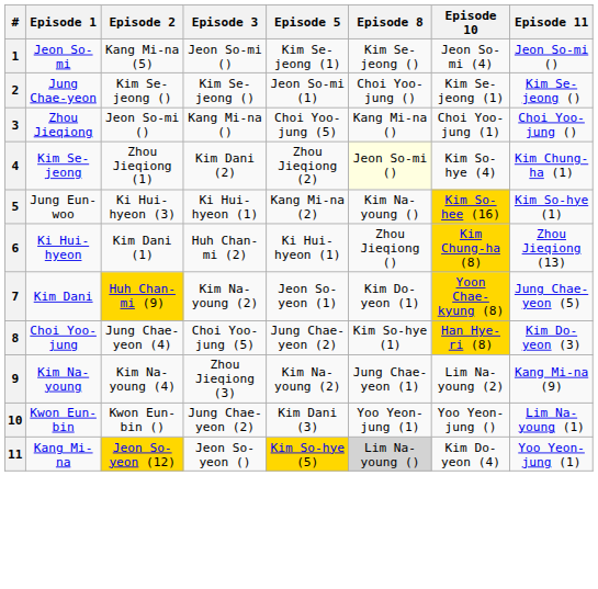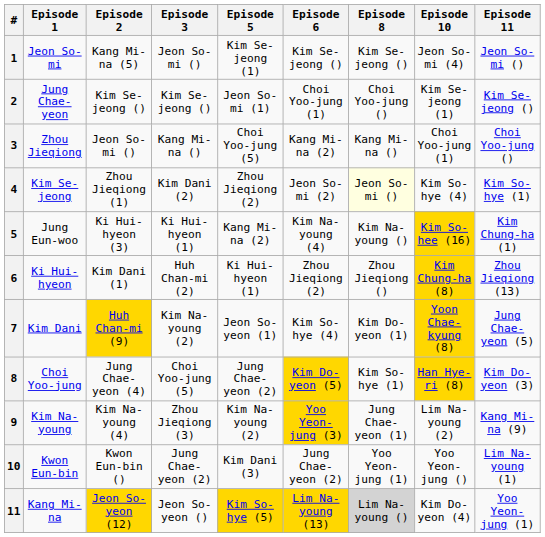 <table class="wikitable mw-collapsible" style="width:100%; text-align:center">
 <tr>
 <th scope="col">#</th>
 <th scope="col">Episode 1</th>
 <th scope="col">Episode 2</th>
 <th scope="col">Episode 3</th>
 <th scope="col">Episode 5</th>
+<th scope="col">Episode 6</th>
 <th scope="col">Episode 8</th>
 <th scope="col">Episode 10</th>
 <th scope="col">Episode 11</th>
 </tr>
 <tr>
 <th scope="row">1</th>
 <td><a href='#'>Jeon So-mi</a></td>
 <td>Kang Mi-na (5)</td>
 <td>Jeon So-mi ()</td>
 <td>Kim Se-jeong (1)</td>
 <td>Kim Se-jeong ()</td>
+<td>Kim Se-jeong ()</td>
 <td>Jeon So-mi (4)</td>
 <td><a href='#'>Jeon So-mi</a> ()</td>
 </tr>
 <tr>
 <th scope="row">2</th>
 <td><a href='#'>Jung Chae-yeon</a></td>
 <td>Kim Se-jeong ()</td>
 <td>Kim Se-jeong ()</td>
 <td>Jeon So-mi (1)</td>
+<td>Choi Yoo-jung (1)</td>
 <td>Choi Yoo-jung ()</td>
 <td>Kim Se-jeong (1)</td>
 <td><a href='#'>Kim Se-jeong</a> ()</td>
 </tr>
 <tr>
 <th scope="row">3</th>
 <td><a href='#'>Zhou Jieqiong</a></td>
 <td>Jeon So-mi ()</td>
 <td>Kang Mi-na ()</td>
 <td>Choi Yoo-jung (5)</td>
+<td>Kang Mi-na (2)</td>
 <td>Kang Mi-na ()</td>
 <td>Choi Yoo-jung (1)</td>
 <td><a href='#'>Choi Yoo-jung</a> ()</td>
 </tr>
 <tr>
 <th scope="row">4</th>
 <td><a href='#'>Kim Se-jeong</a></td>
 <td>Zhou Jieqiong (1)</td>
 <td>Kim Dani (2)</td>
 <td>Zhou Jieqiong (2)</td>
+<td>Jeon So-mi (2)</td>
 <td style="background: lightyellow;">Jeon So-mi ()</td>
 <td>Kim So-hye (4)</td>
-<td><a href='#'>Kim Chung-ha</a> (1)</td>
+<td><a href='#'>Kim So-hye</a> (1)</td>
 </tr>
 <tr>
 <th scope="row">5</th>
 <td>Jung Eun-woo</td>
 <td>Ki Hui-hyeon (3)</td>
 <td>Ki Hui-hyeon (1)</td>
 <td>Kang Mi-na (2)</td>
+<td>Kim Na-young (4)</td>
 <td>Kim Na-young ()</td>
 <td style="background:gold"><a href='#'>Kim So-hee</a> (16)</td>
-<td><a href='#'>Kim So-hye</a> (1)</td>
+<td><a href='#'>Kim Chung-ha</a> (1)</td>
 </tr>
 <tr>
 <th scope="row">6</th>
 <td><a href='#'>Ki Hui-hyeon</a></td>
 <td>Kim Dani (1)</td>
 <td>Huh Chan-mi (2)</td>
 <td>Ki Hui-hyeon (1)</td>
+<td>Zhou Jieqiong (2)</td>
 <td>Zhou Jieqiong ()</td>
 <td style="background:gold"><a href='#'>Kim Chung-ha</a> (8)</td>
 <td><a href='#'>Zhou Jieqiong</a> (13)</td>
 </tr>
 <tr>
 <th scope="row">7</th>
 <td><a href='#'>Kim Dani</a></td>
 <td style="background:gold"><a href='#'>Huh Chan-mi</a> (9)</td>
 <td>Kim Na-young (2)</td>
 <td>Jeon So-yeon (1)</td>
+<td>Kim So-hye (4)</td>
 <td>Kim Do-yeon (1)</td>
 <td style="background:gold"><a href='#'>Yoon Chae-kyung</a> (8)</td>
 <td><a href='#'>Jung Chae-yeon</a> (5)</td>
 </tr>
 <tr>
 <th scope="row">8</th>
 <td><a href='#'>Choi Yoo-jung</a></td>
 <td>Jung Chae-yeon (4)</td>
 <td>Choi Yoo-jung (5)</td>
 <td>Jung Chae-yeon (2)</td>
+<td style="background:gold"><a href='#'>Kim Do-yeon</a> (5)</td>
 <td>Kim So-hye (1)</td>
 <td style="background:gold"><a href='#'>Han Hye-ri</a> (8)</td>
 <td><a href='#'>Kim Do-yeon</a> (3)</td>
 </tr>
 <tr>
 <th scope="row">9</th>
 <td><a href='#'>Kim Na-young</a></td>
 <td>Kim Na-young (4)</td>
 <td>Zhou Jieqiong (3)</td>
 <td>Kim Na-young (2)</td>
+<td style="background:gold"><a href='#'>Yoo Yeon-jung</a> (3)</td>
 <td>Jung Chae-yeon (1)</td>
 <td>Lim Na-young (2)</td>
 <td><a href='#'>Kang Mi-na</a> (9)</td>
 </tr>
 <tr>
 <th scope="row">10</th>
 <td><a href='#'>Kwon Eun-bin</a></td>
 <td>Kwon Eun-bin ()</td>
 <td>Jung Chae-yeon (2)</td>
 <td>Kim Dani (3)</td>
+<td>Jung Chae-yeon (2)</td>
 <td>Yoo Yeon-jung (1)</td>
 <td>Yoo Yeon-jung ()</td>
 <td><a href='#'>Lim Na-young</a> (1)</td>
 </tr>
 <tr>
 <th scope="row">11</th>
 <td><a href='#'>Kang Mi-na</a></td>
 <td style="background:gold"><a href='#'>Jeon So-yeon</a> (12)</td>
 <td>Jeon So-yeon ()</td>
 <td style="background:gold"><a href='#'>Kim So-hye</a> (5)</td>
+<td style="background:gold"><a href='#'>Lim Na-young</a> (13)</td>
 <td style="background: lightgrey;">Lim Na-young ()</td>
 <td>Kim Do-yeon (4)</td>
 <td><a href='#'>Yoo Yeon-jung</a> (1)</td>
 </tr>
 </table>
